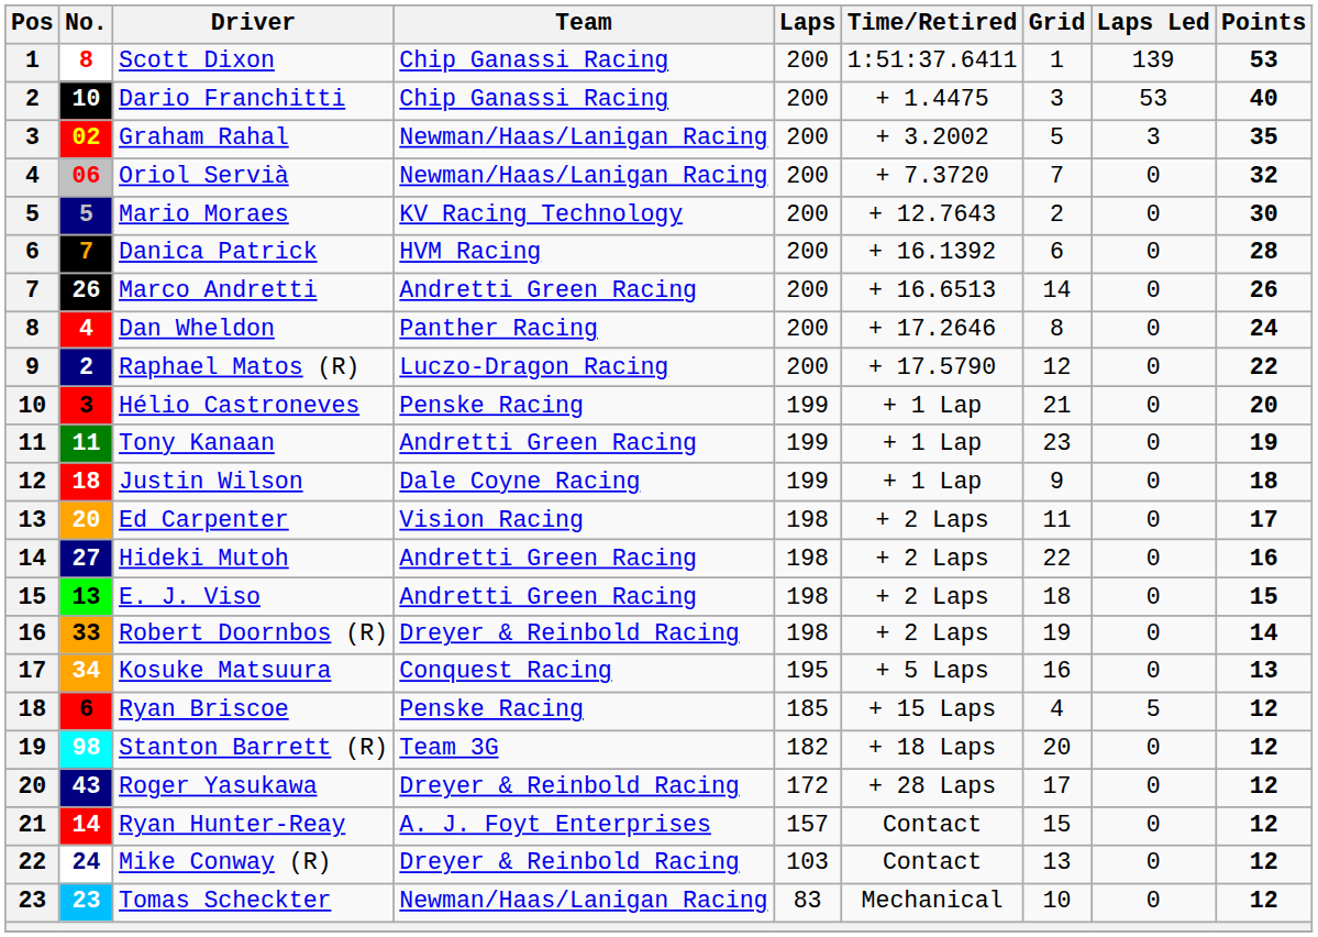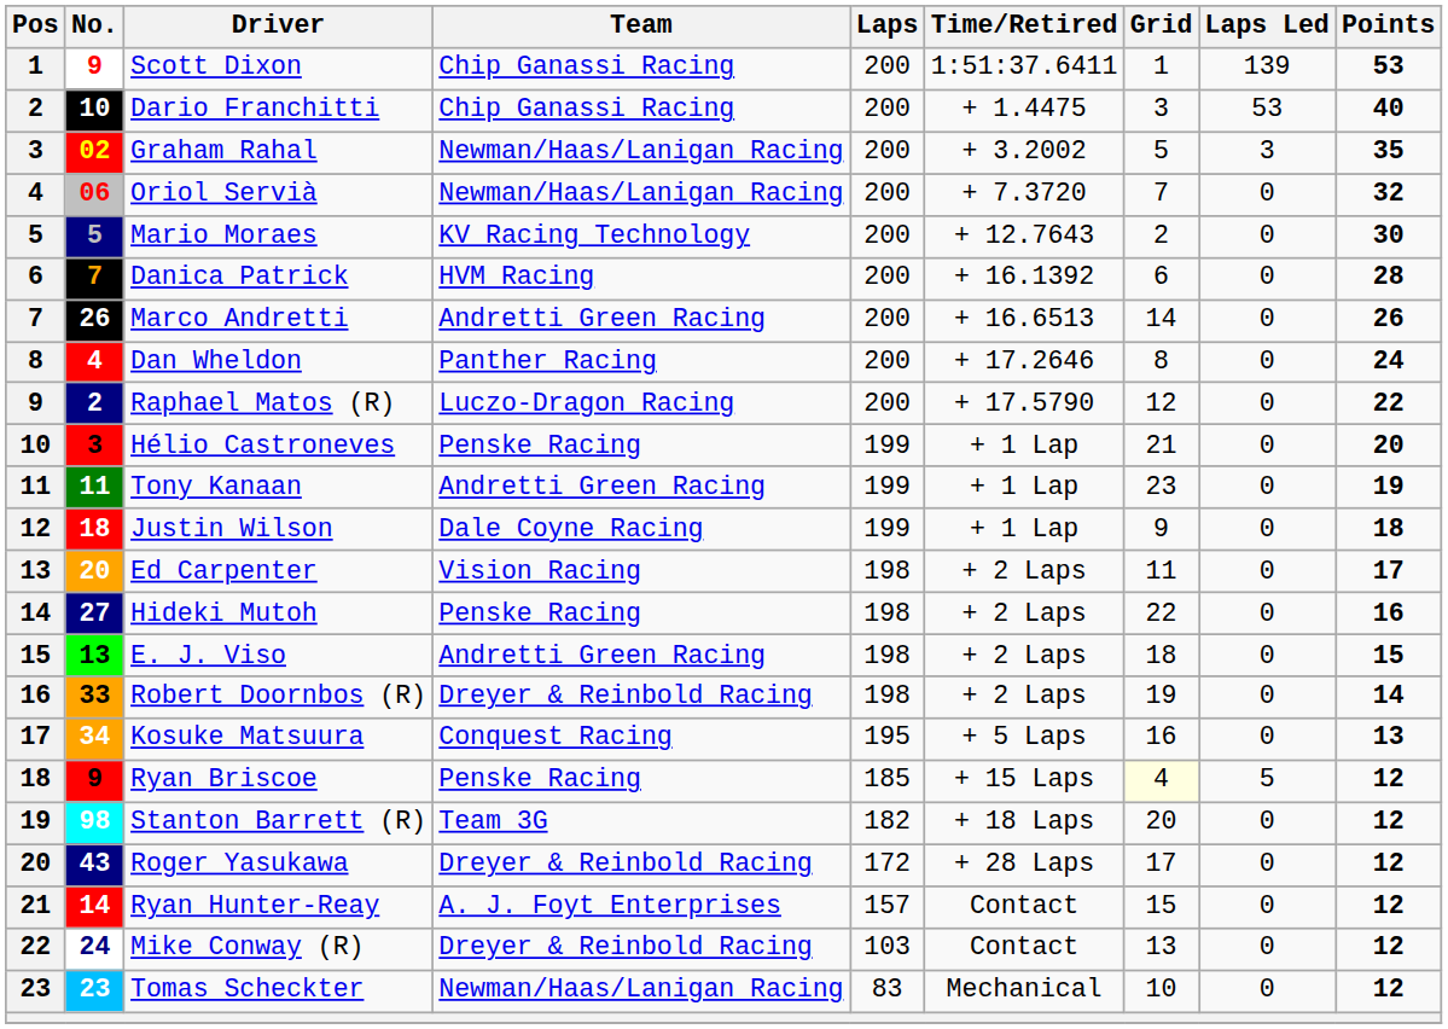 <table class="wikitable" style="font-size:95%;">
 <tr>
 <th>Pos</th>
 <th>No.</th>
 <th>Driver</th>
 <th>Team</th>
 <th>Laps</th>
 <th>Time/Retired</th>
 <th>Grid</th>
 <th>Laps Led</th>
 <th>Points</th>
 </tr>
 <tr>
 <th>1</th>
-<td style="background:#FFFFFF; color:red;" align=center><strong>8</strong></td>
+<td style="background:#FFFFFF; color:red;" align=center><strong>9</strong></td>
 <td> <a href='#'>Scott Dixon</a></td>
 <td><a href='#'>Chip Ganassi Racing</a></td>
 <td align=center>200</td>
 <td align=center>1:51:37.6411</td>
 <td align=center>1</td>
 <td align=center>139</td>
 <td align=center><strong>53</strong></td>
 </tr>
 <tr>
 <th>2</th>
 <td style="background:black; color:white;" align=center><strong>10</strong></td>
 <td> <a href='#'>Dario Franchitti</a></td>
 <td><a href='#'>Chip Ganassi Racing</a></td>
 <td align=center>200</td>
 <td align=center>+ 1.4475</td>
 <td align=center>3</td>
 <td align=center>53</td>
 <td align=center><strong>40</strong></td>
 </tr>
 <tr>
 <th>3</th>
 <td style="background:red; color:yellow;" align=center><strong>02</strong></td>
 <td> <a href='#'>Graham Rahal</a></td>
 <td><a href='#'>Newman/Haas/Lanigan Racing</a></td>
 <td align=center>200</td>
 <td align=center>+ 3.2002</td>
 <td align=center>5</td>
 <td align=center>3</td>
 <td align=center><strong>35</strong></td>
 </tr>
 <tr>
 <th>4</th>
 <td style="background:silver; color:red;" align=center><strong>06</strong></td>
 <td> <a href='#'>Oriol Servià</a></td>
 <td><a href='#'>Newman/Haas/Lanigan Racing</a></td>
 <td align=center>200</td>
 <td align=center>+ 7.3720</td>
 <td align=center>7</td>
 <td align=center>0</td>
 <td align=center><strong>32</strong></td>
 </tr>
 <tr>
 <th>5</th>
 <td style="background:navy; color:silver;" align=center><strong>5</strong></td>
 <td> <a href='#'>Mario Moraes</a></td>
 <td><a href='#'>KV Racing Technology</a></td>
 <td align=center>200</td>
 <td align=center>+ 12.7643</td>
 <td align=center>2</td>
 <td align=center>0</td>
 <td align=center><strong>30</strong></td>
 </tr>
 <tr>
 <th>6</th>
 <td style="background:black; color:orange;" align=center><strong>7</strong></td>
 <td> <a href='#'>Danica Patrick</a></td>
 <td><a href='#'>HVM Racing</a></td>
 <td align=center>200</td>
 <td align=center>+ 16.1392</td>
 <td align=center>6</td>
 <td align=center>0</td>
 <td align=center><strong>28</strong></td>
 </tr>
 <tr>
 <th>7</th>
 <td style="background:black; color:white;" align=center><strong>26</strong></td>
 <td> <a href='#'>Marco Andretti</a></td>
 <td><a href='#'>Andretti Green Racing</a></td>
 <td align=center>200</td>
 <td align=center>+ 16.6513</td>
 <td align=center>14</td>
 <td align=center>0</td>
 <td align=center><strong>26</strong></td>
 </tr>
 <tr>
 <th>8</th>
 <td style="background:red; color:white;" align=center><strong>4</strong></td>
 <td> <a href='#'>Dan Wheldon</a></td>
 <td><a href='#'>Panther Racing</a></td>
 <td align=center>200</td>
 <td align=center>+ 17.2646</td>
 <td align=center>8</td>
 <td align=center>0</td>
 <td align=center><strong>24</strong></td>
 </tr>
 <tr>
 <th>9</th>
 <td style="background:navy; color:white;" align=center><strong>2</strong></td>
 <td> <a href='#'>Raphael Matos</a> (R)</td>
 <td><a href='#'>Luczo-Dragon Racing</a></td>
 <td align=center>200</td>
 <td align=center>+ 17.5790</td>
 <td align=center>12</td>
 <td align=center>0</td>
 <td align=center><strong>22</strong></td>
 </tr>
 <tr>
 <th>10</th>
 <td style="background:red; color:black;" align="center"><strong>3</strong></td>
 <td> <a href='#'>Hélio Castroneves</a></td>
 <td><a href='#'>Penske Racing</a></td>
 <td align=center>199</td>
 <td align=center>+ 1 Lap</td>
 <td align=center>21</td>
 <td align=center>0</td>
 <td align=center><strong>20</strong></td>
 </tr>
 <tr>
 <th>11</th>
 <td style="background:green; color:white;" align=center><strong>11</strong></td>
 <td> <a href='#'>Tony Kanaan</a></td>
 <td><a href='#'>Andretti Green Racing</a></td>
 <td align=center>199</td>
 <td align=center>+ 1 Lap</td>
 <td align=center>23</td>
 <td align=center>0</td>
 <td align=center><strong>19</strong></td>
 </tr>
 <tr>
 <th>12</th>
 <td style="background:red; color:white;" align=center><strong>18</strong></td>
 <td> <a href='#'>Justin Wilson</a></td>
 <td><a href='#'>Dale Coyne Racing</a></td>
 <td align=center>199</td>
 <td align=center>+ 1 Lap</td>
 <td align=center>9</td>
 <td align=center>0</td>
 <td align=center><strong>18</strong></td>
 </tr>
 <tr>
 <th>13</th>
 <td style="background:orange; color:white;" align=center><strong>20</strong></td>
 <td> <a href='#'>Ed Carpenter</a></td>
 <td><a href='#'>Vision Racing</a></td>
 <td align=center>198</td>
 <td align=center>+ 2 Laps</td>
 <td align=center>11</td>
 <td align=center>0</td>
 <td align=center><strong>17</strong></td>
 </tr>
 <tr>
 <th>14</th>
 <td style="background:navy; color:white;" align=center><strong>27</strong></td>
 <td> <a href='#'>Hideki Mutoh</a></td>
-<td><a href='#'>Andretti Green Racing</a></td>
+<td><a href='#'>Penske Racing</a></td>
 <td align=center>198</td>
 <td align=center>+ 2 Laps</td>
 <td align=center>22</td>
 <td align=center>0</td>
 <td align=center><strong>16</strong></td>
 </tr>
 <tr>
 <th>15</th>
 <td style="background:lime; color:black;" align=center><strong>13</strong></td>
 <td> <a href='#'>E. J. Viso</a></td>
 <td><a href='#'>Andretti Green Racing</a></td>
 <td align=center>198</td>
 <td align=center>+ 2 Laps</td>
 <td align=center>18</td>
 <td align=center>0</td>
 <td align=center><strong>15</strong></td>
 </tr>
 <tr>
 <th>16</th>
 <td style="background:orange; color:black;" align=center><strong>33</strong></td>
 <td> <a href='#'>Robert Doornbos</a> (R)</td>
 <td><a href='#'>Dreyer & Reinbold Racing</a></td>
 <td align=center>198</td>
 <td align=center>+ 2 Laps</td>
 <td align=center>19</td>
 <td align=center>0</td>
 <td align=center><strong>14</strong></td>
 </tr>
 <tr>
 <th>17</th>
 <td style="background:orange; color:white;" align=center><strong>34</strong></td>
 <td> <a href='#'>Kosuke Matsuura</a></td>
 <td><a href='#'>Conquest Racing</a></td>
 <td align=center>195</td>
 <td align=center>+ 5 Laps</td>
 <td align=center>16</td>
 <td align=center>0</td>
 <td align=center><strong>13</strong></td>
 </tr>
 <tr>
 <th>18</th>
-<td style="background:#FF0000; color:black;" align="center"><strong>6</strong></td>
+<td style="background:#FF0000; color:black;" align="center"><strong>9</strong></td>
 <td> <a href='#'>Ryan Briscoe</a></td>
 <td><a href='#'>Penske Racing</a></td>
 <td align=center>185</td>
 <td align=center>+ 15 Laps</td>
-<td align=center>4</td>
+<td align=center style="background: lightyellow;">4</td>
 <td align=center>5</td>
 <td align=center><strong>12</strong></td>
 </tr>
 <tr>
 <th>19</th>
 <td style="background:aqua; color:white;" align=center><strong>98</strong></td>
 <td> <a href='#'>Stanton Barrett</a> (R)</td>
 <td><a href='#'>Team 3G</a></td>
 <td align=center>182</td>
 <td align=center>+ 18 Laps</td>
 <td align=center>20</td>
 <td align=center>0</td>
 <td align=center><strong>12</strong></td>
 </tr>
 <tr>
 <th>20</th>
 <td style="background:navy; color:white;" align=center><strong>43</strong></td>
 <td> <a href='#'>Roger Yasukawa</a></td>
 <td><a href='#'>Dreyer & Reinbold Racing</a></td>
 <td align=center>172</td>
 <td align=center>+ 28 Laps</td>
 <td align=center>17</td>
 <td align=center>0</td>
 <td align=center><strong>12</strong></td>
 </tr>
 <tr>
 <th>21</th>
 <td style="background:red; color:white;" align=center><strong>14</strong></td>
 <td> <a href='#'>Ryan Hunter-Reay</a></td>
 <td><a href='#'>A. J. Foyt Enterprises</a></td>
 <td align=center>157</td>
 <td align=center>Contact</td>
 <td align=center>15</td>
 <td align=center>0</td>
 <td align=center><strong>12</strong></td>
 </tr>
 <tr>
 <th>22</th>
 <td style="background:white; color:navy;" align=center><strong>24</strong></td>
 <td> <a href='#'>Mike Conway</a> (R)</td>
 <td><a href='#'>Dreyer & Reinbold Racing</a></td>
 <td align=center>103</td>
 <td align=center>Contact</td>
 <td align=center>13</td>
 <td align=center>0</td>
 <td align=center><strong>12</strong></td>
 </tr>
 <tr>
 <th>23</th>
 <td style="background:DeepSkyBlue; color:white;" align=center><strong>23</strong></td>
 <td> <a href='#'>Tomas Scheckter</a></td>
 <td><a href='#'>Newman/Haas/Lanigan Racing</a></td>
 <td align=center>83</td>
 <td align=center>Mechanical</td>
 <td align=center>10</td>
 <td align=center>0</td>
 <td align=center><strong>12</strong></td>
 </tr>
 <tr>
 <th colspan=9></th>
 </tr>
 <tr>
 </tr>
 </table>
